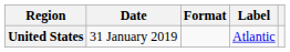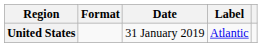 <table class="wikitable plainrowheaders">
 <tr>
 <th>Region</th>
+<th>Format</th>
 <th>Date</th>
-<th>Format</th>
 <th>Label</th>
 <th></th>
 </tr>
 <tr>
 <th scope="row">United States</th>
+<td></td>
 <td>31 January 2019</td>
-<td></td>
 <td><a href='#'>Atlantic</a></td>
 <td></td>
 </tr>
 </table>
